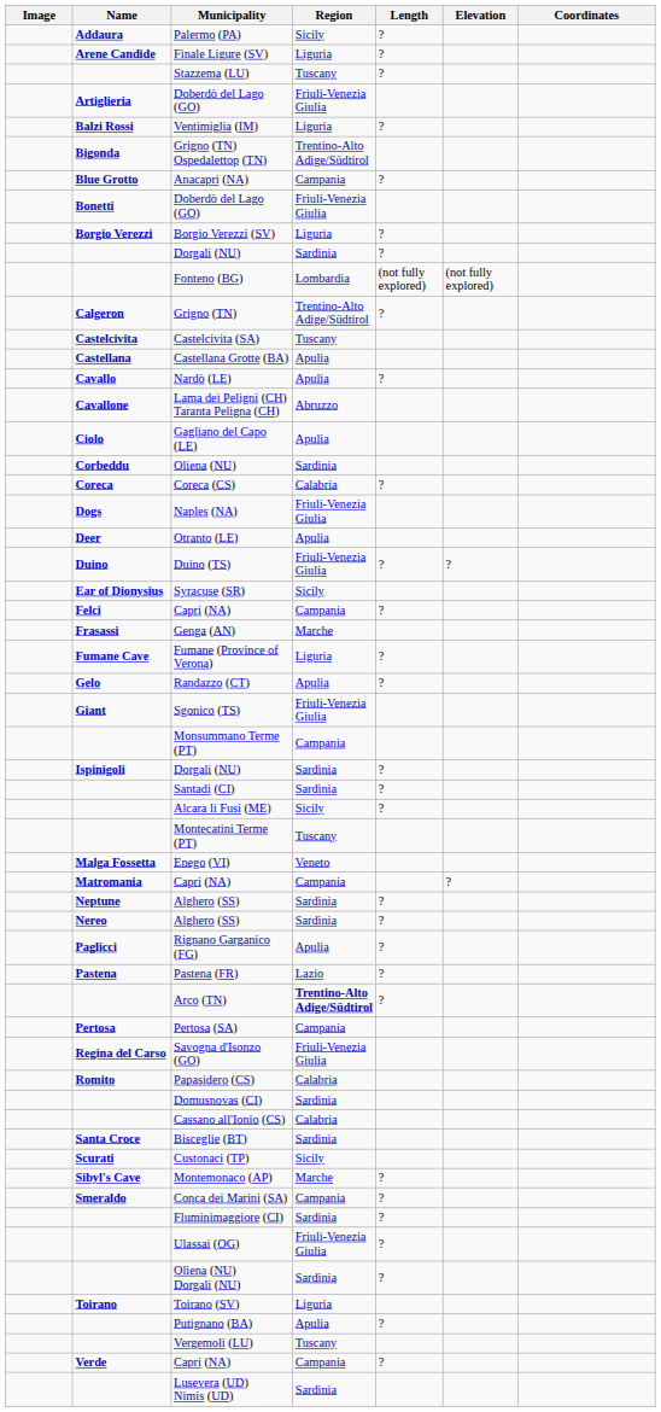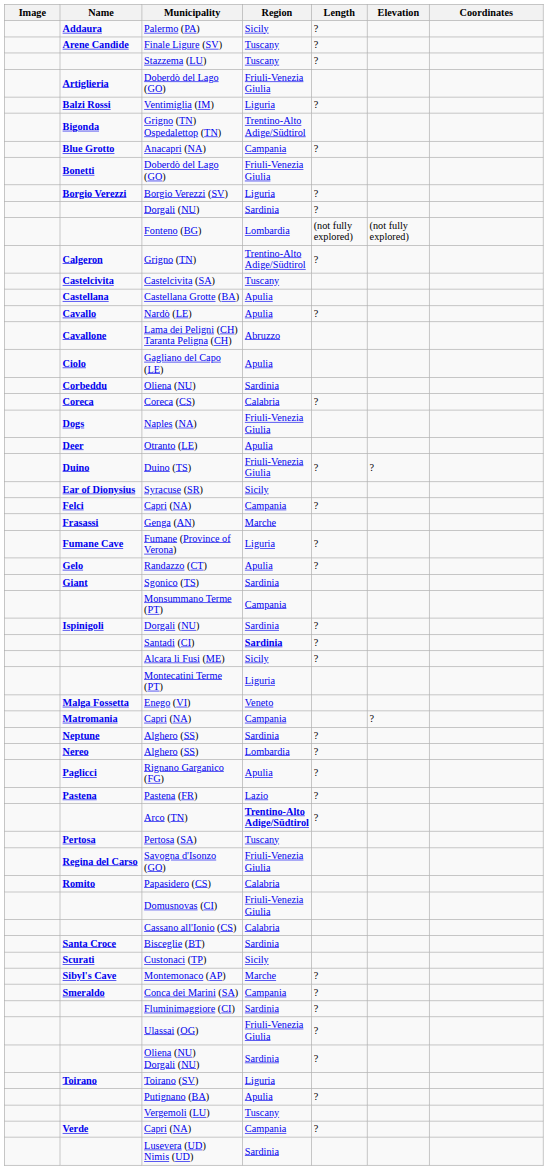 <table class="wikitable sortable">
 <tr>
 <th width="80px">Image</th>
 <th width="120px">Name</th>
 <th width="150px">Municipality</th>
 <th width="90px">Region</th>
 <th width="80px">Length</th>
 <th width="90px">Elevation</th>
 <th width="170px">Coordinates</th>
 </tr>
 <tr>
 <td></td>
 <td><strong><a href='#'>Addaura</a></strong></td>
 <td><a href='#'>Palermo</a> (<a href='#'>PA</a>)</td>
 <td><a href='#'>Sicily</a></td>
 <td>?</td>
 <td></td>
 <td></td>
 </tr>
 <tr>
 <td></td>
 <td><strong><a href='#'>Arene Candide</a></strong></td>
 <td><a href='#'>Finale Ligure</a> (<a href='#'>SV</a>)</td>
-<td><a href='#'>Liguria</a></td>
+<td><a href='#'>Tuscany</a></td>
 <td>?</td>
 <td></td>
 <td></td>
 </tr>
 <tr>
 <td></td>
 <td><strong></strong></td>
 <td><a href='#'>Stazzema</a> (<a href='#'>LU</a>)</td>
 <td><a href='#'>Tuscany</a></td>
 <td>?</td>
 <td></td>
 <td></td>
 </tr>
 <tr>
 <td></td>
 <td><strong><a href='#'>Artiglieria</a></strong></td>
 <td><a href='#'>Doberdò del Lago</a> (<a href='#'>GO</a>)</td>
 <td><a href='#'>Friuli-Venezia Giulia</a></td>
 <td></td>
 <td></td>
 <td></td>
 </tr>
 <tr>
 <td></td>
 <td><strong><a href='#'>Balzi Rossi</a></strong></td>
 <td><a href='#'>Ventimiglia</a> (<a href='#'>IM</a>)</td>
 <td><a href='#'>Liguria</a></td>
 <td>?</td>
 <td></td>
 <td></td>
 </tr>
 <tr>
 <td></td>
 <td><strong><a href='#'>Bigonda</a></strong></td>
 <td><a href='#'>Grigno</a> (<a href='#'>TN</a>) <br> <a href='#'>Ospedalettop</a> (<a href='#'>TN</a>)</td>
 <td><a href='#'>Trentino-Alto Adige/Südtirol</a></td>
 <td></td>
 <td></td>
 <td></td>
 </tr>
 <tr>
 <td></td>
 <td><strong><a href='#'>Blue Grotto</a></strong></td>
 <td><a href='#'>Anacapri</a> (<a href='#'>NA</a>)</td>
 <td><a href='#'>Campania</a></td>
 <td>?</td>
 <td></td>
 <td></td>
 </tr>
 <tr>
 <td></td>
 <td><strong><a href='#'>Bonetti</a></strong></td>
 <td><a href='#'>Doberdò del Lago</a> (<a href='#'>GO</a>)</td>
 <td><a href='#'>Friuli-Venezia Giulia</a></td>
 <td></td>
 <td></td>
 <td></td>
 </tr>
 <tr>
 <td></td>
 <td><strong><a href='#'>Borgio Verezzi</a></strong></td>
 <td><a href='#'>Borgio Verezzi</a> (<a href='#'>SV</a>)</td>
 <td><a href='#'>Liguria</a></td>
 <td>?</td>
 <td></td>
 <td></td>
 </tr>
 <tr>
 <td></td>
 <td><strong></strong></td>
 <td><a href='#'>Dorgali</a>  (<a href='#'>NU</a>)</td>
 <td><a href='#'>Sardinia</a></td>
 <td>?</td>
 <td></td>
 <td></td>
 </tr>
 <tr>
 <td></td>
 <td><strong></strong></td>
 <td><a href='#'>Fonteno</a> (<a href='#'>BG</a>)</td>
 <td><a href='#'>Lombardia</a></td>
 <td> (not fully explored)</td>
 <td> (not fully explored)</td>
 <td></td>
 </tr>
 <tr>
 <td></td>
 <td><strong><a href='#'>Calgeron</a></strong></td>
 <td><a href='#'>Grigno</a> (<a href='#'>TN</a>)</td>
 <td><a href='#'>Trentino-Alto Adige/Südtirol</a></td>
 <td>?</td>
 <td></td>
 <td></td>
 </tr>
 <tr>
 <td></td>
 <td><strong><a href='#'>Castelcivita</a></strong></td>
 <td><a href='#'>Castelcivita</a> (<a href='#'>SA</a>)</td>
 <td><a href='#'>Tuscany</a></td>
 <td></td>
 <td></td>
 <td></td>
 </tr>
 <tr>
 <td></td>
 <td><strong><a href='#'>Castellana</a></strong></td>
 <td><a href='#'>Castellana Grotte</a> (<a href='#'>BA</a>)</td>
 <td><a href='#'>Apulia</a></td>
 <td></td>
 <td></td>
 <td></td>
 </tr>
 <tr>
 <td></td>
 <td><strong><a href='#'>Cavallo</a></strong></td>
 <td><a href='#'>Nardò</a> (<a href='#'>LE</a>)</td>
 <td><a href='#'>Apulia</a></td>
 <td>?</td>
 <td></td>
 <td></td>
 </tr>
 <tr>
 <td></td>
 <td><strong><a href='#'>Cavallone</a></strong></td>
 <td><a href='#'>Lama dei Peligni</a> (<a href='#'>CH</a>) <br> <a href='#'>Taranta Peligna</a> (<a href='#'>CH</a>)</td>
 <td><a href='#'>Abruzzo</a></td>
 <td></td>
 <td></td>
 <td></td>
 </tr>
 <tr>
 <td></td>
 <td><strong><a href='#'>Ciolo</a></strong></td>
 <td><a href='#'>Gagliano del Capo</a> (<a href='#'>LE</a>)</td>
 <td><a href='#'>Apulia</a></td>
 <td></td>
 <td></td>
 <td></td>
 </tr>
 <tr>
 <td></td>
 <td><strong><a href='#'>Corbeddu</a></strong></td>
 <td><a href='#'>Oliena</a> (<a href='#'>NU</a>)</td>
 <td><a href='#'>Sardinia</a></td>
 <td></td>
 <td></td>
 <td></td>
 </tr>
 <tr>
 <td></td>
 <td><strong><a href='#'>Coreca</a></strong></td>
 <td><a href='#'>Coreca</a> (<a href='#'>CS</a>)</td>
 <td><a href='#'>Calabria</a></td>
 <td>?</td>
 <td></td>
 <td></td>
 </tr>
 <tr>
 <td></td>
 <td><strong><a href='#'>Dogs</a></strong></td>
 <td><a href='#'>Naples</a> (<a href='#'>NA</a>)</td>
 <td><a href='#'>Friuli-Venezia Giulia</a></td>
 <td></td>
 <td></td>
 <td></td>
 </tr>
 <tr>
 <td></td>
 <td><strong><a href='#'>Deer</a></strong></td>
 <td><a href='#'>Otranto</a> (<a href='#'>LE</a>)</td>
 <td><a href='#'>Apulia</a></td>
 <td></td>
 <td></td>
 <td></td>
 </tr>
 <tr>
 <td></td>
 <td><strong><a href='#'>Duino</a></strong></td>
 <td><a href='#'>Duino</a> (<a href='#'>TS</a>)</td>
 <td><a href='#'>Friuli-Venezia Giulia</a></td>
 <td>?</td>
 <td>?</td>
 <td></td>
 </tr>
 <tr>
 <td></td>
 <td><strong><a href='#'>Ear of Dionysius</a></strong></td>
 <td><a href='#'>Syracuse</a> (<a href='#'>SR</a>)</td>
 <td><a href='#'>Sicily</a></td>
 <td></td>
 <td></td>
 <td></td>
 </tr>
 <tr>
 <td></td>
 <td><strong><a href='#'>Felci</a></strong></td>
 <td><a href='#'>Capri</a> (<a href='#'>NA</a>)</td>
 <td><a href='#'>Campania</a></td>
 <td>?</td>
 <td></td>
 <td></td>
 </tr>
 <tr>
 <td></td>
 <td><strong><a href='#'>Frasassi</a></strong></td>
 <td><a href='#'>Genga</a> (<a href='#'>AN</a>)</td>
 <td><a href='#'>Marche</a></td>
 <td></td>
 <td></td>
 <td></td>
 </tr>
 <tr>
 <td></td>
 <td><strong><a href='#'>Fumane Cave</a></strong></td>
 <td><a href='#'>Fumane</a> (<a href='#'>Province of Verona</a>)</td>
 <td><a href='#'>Liguria</a></td>
 <td>?</td>
 <td></td>
 <td></td>
 </tr>
 <tr>
 <td></td>
 <td><strong><a href='#'>Gelo</a></strong></td>
 <td><a href='#'>Randazzo</a> (<a href='#'>CT</a>)</td>
 <td><a href='#'>Apulia</a></td>
 <td>?</td>
 <td></td>
 <td></td>
 </tr>
 <tr>
 <td></td>
 <td><strong><a href='#'>Giant</a></strong></td>
 <td><a href='#'>Sgonico</a> (<a href='#'>TS</a>)</td>
-<td><a href='#'>Friuli-Venezia Giulia</a></td>
+<td><a href='#'>Sardinia</a></td>
 <td></td>
 <td></td>
 <td></td>
 </tr>
 <tr>
 <td></td>
 <td><strong></strong></td>
 <td><a href='#'>Monsummano Terme</a> (<a href='#'>PT</a>)</td>
 <td><a href='#'>Campania</a></td>
 <td></td>
 <td></td>
 <td></td>
 </tr>
 <tr>
 <td></td>
 <td><strong><a href='#'>Ispinigoli</a></strong></td>
 <td><a href='#'>Dorgali</a> (<a href='#'>NU</a>)</td>
 <td><a href='#'>Sardinia</a></td>
 <td>?</td>
 <td></td>
 <td></td>
 </tr>
 <tr>
 <td></td>
 <td><strong></strong></td>
 <td><a href='#'>Santadi</a> (<a href='#'>CI</a>)</td>
-<td><a href='#'>Sardinia</a></td>
+<td><strong><a href='#'>Sardinia</a></strong></td>
 <td>?</td>
 <td></td>
 <td></td>
 </tr>
 <tr>
 <td></td>
 <td><strong></strong></td>
 <td><a href='#'>Alcara li Fusi</a> (<a href='#'>ME</a>)</td>
 <td><a href='#'>Sicily</a></td>
 <td>?</td>
 <td></td>
 <td></td>
 </tr>
 <tr>
 <td></td>
 <td><strong></strong></td>
 <td><a href='#'>Montecatini Terme</a> (<a href='#'>PT</a>)</td>
-<td><a href='#'>Tuscany</a></td>
+<td><a href='#'>Liguria</a></td>
 <td></td>
 <td></td>
 <td></td>
 </tr>
 <tr>
 <td></td>
 <td><strong><a href='#'>Malga Fossetta</a></strong></td>
 <td><a href='#'>Enego</a> (<a href='#'>VI</a>)</td>
 <td><a href='#'>Veneto</a></td>
 <td></td>
 <td></td>
 <td></td>
 </tr>
 <tr>
 <td></td>
 <td><strong><a href='#'>Matromania</a></strong></td>
 <td><a href='#'>Capri</a> (<a href='#'>NA</a>)</td>
 <td><a href='#'>Campania</a></td>
 <td></td>
 <td>?</td>
 <td></td>
 </tr>
 <tr>
 <td></td>
 <td><strong><a href='#'>Neptune</a></strong></td>
 <td><a href='#'>Alghero</a> (<a href='#'>SS</a>)</td>
 <td><a href='#'>Sardinia</a></td>
 <td>?</td>
 <td></td>
 <td></td>
 </tr>
 <tr>
 <td></td>
 <td><strong><a href='#'>Nereo</a></strong></td>
 <td><a href='#'>Alghero</a> (<a href='#'>SS</a>)</td>
-<td><a href='#'>Sardinia</a></td>
+<td><a href='#'>Lombardia</a></td>
 <td>?</td>
 <td></td>
 <td></td>
 </tr>
 <tr>
 <td></td>
 <td><strong><a href='#'>Paglicci</a></strong></td>
 <td><a href='#'>Rignano Garganico</a> (<a href='#'>FG</a>)</td>
 <td><a href='#'>Apulia</a></td>
 <td>?</td>
 <td></td>
 <td></td>
 </tr>
 <tr>
 <td></td>
 <td><strong><a href='#'>Pastena</a></strong></td>
 <td><a href='#'>Pastena</a> (<a href='#'>FR</a>)</td>
 <td><a href='#'>Lazio</a></td>
 <td>?</td>
 <td></td>
 <td></td>
 </tr>
 <tr>
 <td></td>
 <td><strong></strong></td>
 <td><a href='#'>Arco</a> (<a href='#'>TN</a>)</td>
 <td><strong><a href='#'>Trentino-Alto Adige/Südtirol</a></strong></td>
 <td>?</td>
 <td></td>
 <td></td>
 </tr>
 <tr>
 <td></td>
 <td><strong><a href='#'>Pertosa</a></strong></td>
 <td><a href='#'>Pertosa</a> (<a href='#'>SA</a>)</td>
-<td><a href='#'>Campania</a></td>
+<td><a href='#'>Tuscany</a></td>
 <td></td>
 <td></td>
 <td></td>
 </tr>
 <tr>
 <td></td>
 <td><strong><a href='#'>Regina del Carso</a></strong></td>
 <td><a href='#'>Savogna d'Isonzo</a> (<a href='#'>GO</a>)</td>
 <td><a href='#'>Friuli-Venezia Giulia</a></td>
 <td></td>
 <td></td>
 <td></td>
 </tr>
 <tr>
 <td></td>
 <td><strong><a href='#'>Romito</a></strong></td>
 <td><a href='#'>Papasidero</a> (<a href='#'>CS</a>)</td>
 <td><a href='#'>Calabria</a></td>
 <td></td>
 <td></td>
 <td></td>
 </tr>
 <tr>
 <td></td>
 <td><strong></strong></td>
 <td><a href='#'>Domusnovas</a> (<a href='#'>CI</a>)</td>
-<td><a href='#'>Sardinia</a></td>
+<td><a href='#'>Friuli-Venezia Giulia</a></td>
 <td></td>
 <td></td>
 <td></td>
 </tr>
 <tr>
 <td></td>
 <td><strong></strong></td>
 <td><a href='#'>Cassano all'Ionio</a> (<a href='#'>CS</a>)</td>
 <td><a href='#'>Calabria</a></td>
 <td></td>
 <td></td>
 <td></td>
 </tr>
 <tr>
 <td></td>
 <td><strong><a href='#'>Santa Croce</a></strong></td>
 <td><a href='#'>Bisceglie</a> (<a href='#'>BT</a>)</td>
 <td><a href='#'>Sardinia</a></td>
 <td></td>
 <td></td>
 <td></td>
 </tr>
 <tr>
 <td></td>
 <td><strong><a href='#'>Scurati</a></strong></td>
 <td><a href='#'>Custonaci</a> (<a href='#'>TP</a>)</td>
 <td><a href='#'>Sicily</a></td>
 <td></td>
 <td></td>
 <td></td>
 </tr>
 <tr>
 <td></td>
 <td><strong><a href='#'>Sibyl's Cave</a></strong></td>
 <td><a href='#'>Montemonaco</a> (<a href='#'>AP</a>)</td>
 <td><a href='#'>Marche</a></td>
 <td>?</td>
 <td></td>
 <td></td>
 </tr>
 <tr>
 <td></td>
 <td><strong><a href='#'>Smeraldo</a></strong></td>
 <td><a href='#'>Conca dei Marini</a> (<a href='#'>SA</a>)</td>
 <td><a href='#'>Campania</a></td>
 <td>?</td>
 <td></td>
 <td></td>
 </tr>
 <tr>
 <td></td>
 <td><strong></strong></td>
 <td><a href='#'>Fluminimaggiore</a> (<a href='#'>CI</a>)</td>
 <td><a href='#'>Sardinia</a></td>
 <td>?</td>
 <td></td>
 <td></td>
 </tr>
 <tr>
 <td></td>
 <td><strong></strong></td>
 <td><a href='#'>Ulassai</a> (<a href='#'>OG</a>)</td>
 <td><a href='#'>Friuli-Venezia Giulia</a></td>
 <td>?</td>
 <td></td>
 <td></td>
 </tr>
 <tr>
 <td></td>
 <td><strong></strong></td>
 <td><a href='#'>Oliena</a> (<a href='#'>NU</a>) <br> <a href='#'>Dorgali</a> (<a href='#'>NU</a>)</td>
 <td><a href='#'>Sardinia</a></td>
 <td>?</td>
 <td></td>
 <td></td>
 </tr>
 <tr>
 <td></td>
 <td><strong><a href='#'>Toirano</a></strong></td>
 <td><a href='#'>Toirano</a> (<a href='#'>SV</a>)</td>
 <td><a href='#'>Liguria</a></td>
 <td></td>
 <td></td>
 <td></td>
 </tr>
 <tr>
 <td></td>
 <td><strong></strong></td>
 <td><a href='#'>Putignano</a> (<a href='#'>BA</a>)</td>
 <td><a href='#'>Apulia</a></td>
 <td>?</td>
 <td></td>
 <td></td>
 </tr>
 <tr>
 <td></td>
 <td><strong></strong></td>
 <td><a href='#'>Vergemoli</a> (<a href='#'>LU</a>)</td>
 <td><a href='#'>Tuscany</a></td>
 <td></td>
 <td></td>
 <td></td>
 </tr>
 <tr>
 <td></td>
 <td><strong><a href='#'>Verde</a></strong></td>
 <td><a href='#'>Capri</a> (<a href='#'>NA</a>)</td>
 <td><a href='#'>Campania</a></td>
 <td>?</td>
 <td></td>
 <td></td>
 </tr>
 <tr>
 <td></td>
 <td><strong></strong></td>
 <td><a href='#'>Lusevera</a> (<a href='#'>UD</a>) <br> <a href='#'>Nimis</a> (<a href='#'>UD</a>)</td>
 <td><a href='#'>Sardinia</a></td>
 <td></td>
 <td></td>
 <td></td>
 </tr>
 </table>
